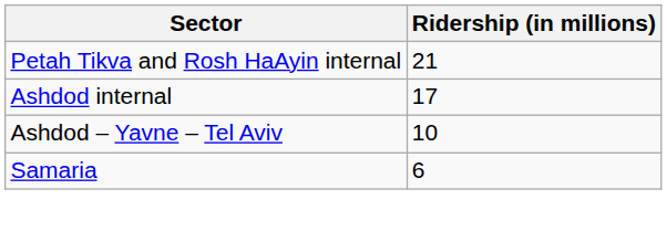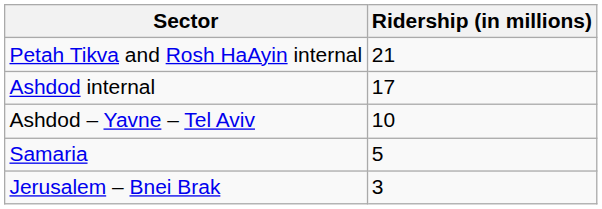 <table class="wikitable">
 <tr>
 <th>Sector</th>
 <th>Ridership (in millions)</th>
 </tr>
 <tr>
 <td><a href='#'>Petah Tikva</a> and <a href='#'>Rosh HaAyin</a> internal</td>
 <td>21</td>
 </tr>
 <tr>
 <td><a href='#'>Ashdod</a> internal</td>
 <td>17</td>
 </tr>
 <tr>
 <td>Ashdod – <a href='#'>Yavne</a> – <a href='#'>Tel Aviv</a></td>
 <td>10</td>
 </tr>
 <tr>
 <td><a href='#'>Samaria</a></td>
-<td>6</td>
+<td>5</td>
+</tr>
+<tr>
+<td><a href='#'>Jerusalem</a> – <a href='#'>Bnei Brak</a></td>
+<td>3</td>
 </tr>
 </table>
